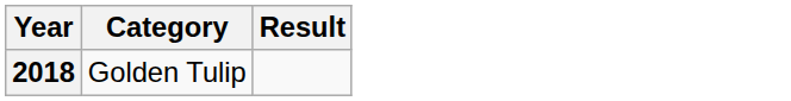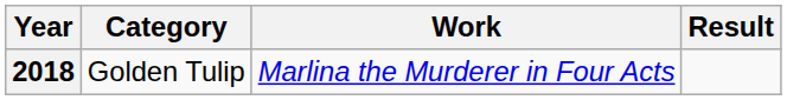 <table class="wikitable plainrowheaders sortable">
 <tr>
 <th>Year</th>
 <th>Category</th>
+<th>Work</th>
 <th>Result</th>
 </tr>
 <tr>
 <th>2018</th>
 <td>Golden Tulip</td>
+<td><em><a href='#'>Marlina the Murderer in Four Acts</a></em></td>
 <td></td>
 </tr>
 </table>
